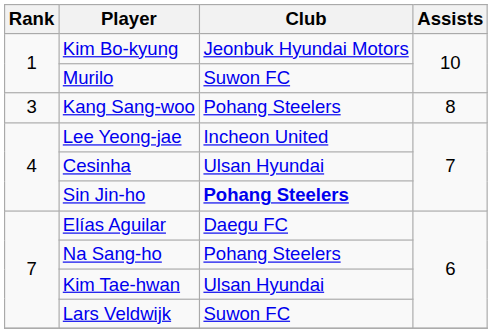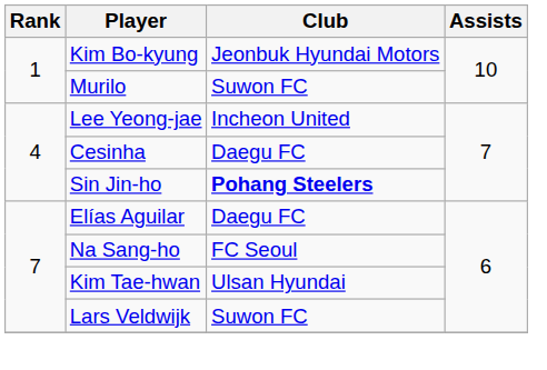 <table class=wikitable>
 <tr>
 <th>Rank</th>
 <th>Player</th>
 <th>Club</th>
 <th>Assists</th>
 </tr>
 <tr>
 <td align=center rowspan=2>1</td>
 <td> <a href='#'>Kim Bo-kyung</a></td>
 <td><a href='#'>Jeonbuk Hyundai Motors</a></td>
 <td align=center rowspan=2>10</td>
 </tr>
 <tr>
 <td> <a href='#'>Murilo</a></td>
 <td><a href='#'>Suwon FC</a></td>
 </tr>
 <tr>
-<td align=center>3</td>
-<td> <a href='#'>Kang Sang-woo</a></td>
-<td><a href='#'>Pohang Steelers</a></td>
-<td align=center>8</td>
-</tr>
-<tr>
 <td align=center rowspan=3>4</td>
 <td> <a href='#'>Lee Yeong-jae</a></td>
 <td><a href='#'>Incheon United</a></td>
 <td align=center rowspan=3>7</td>
 </tr>
 <tr>
 <td> <a href='#'>Cesinha</a></td>
-<td><a href='#'>Ulsan Hyundai</a></td>
+<td><a href='#'>Daegu FC</a></td>
 </tr>
 <tr>
 <td> <a href='#'>Sin Jin-ho</a></td>
 <td><strong><a href='#'>Pohang Steelers</a></strong></td>
 </tr>
 <tr>
 <td align=center rowspan=4>7</td>
 <td> <a href='#'>Elías Aguilar</a></td>
 <td><a href='#'>Daegu FC</a></td>
 <td align=center rowspan=4>6</td>
 </tr>
 <tr>
 <td> <a href='#'>Na Sang-ho</a></td>
-<td><a href='#'>Pohang Steelers</a></td>
+<td><a href='#'>FC Seoul</a></td>
 </tr>
 <tr>
 <td> <a href='#'>Kim Tae-hwan</a></td>
 <td><a href='#'>Ulsan Hyundai</a></td>
 </tr>
 <tr>
 <td> <a href='#'>Lars Veldwijk</a></td>
 <td><a href='#'>Suwon FC</a></td>
 </tr>
 <tr>
 </tr>
 </table>
